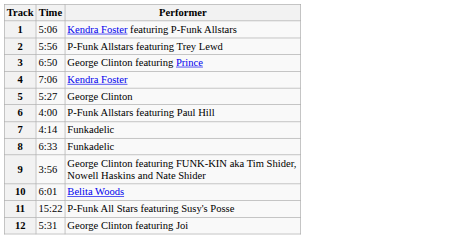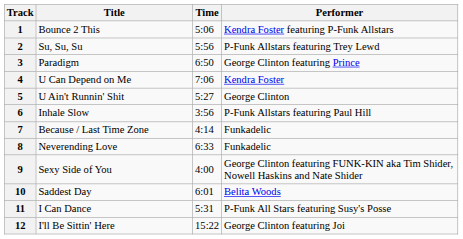 <table class="wikitable">
 <tr style="background: #efefef;">
 <th align="left" width="10">Track</th>
+<th align="left" width="230">Title</th>
 <th align="left" width="10">Time</th>
 <th align="left" width="350">Performer</th>
 </tr>
 <tr>
 <th scope="row">1</th>
+<td>Bounce 2 This</td>
 <td>5:06</td>
 <td><a href='#'>Kendra Foster</a> featuring P-Funk Allstars</td>
 </tr>
 <tr>
 <th scope="row">2</th>
+<td>Su, Su, Su</td>
 <td>5:56</td>
 <td>P-Funk Allstars featuring Trey Lewd</td>
 </tr>
 <tr>
 <th scope="row">3</th>
+<td>Paradigm</td>
 <td>6:50</td>
 <td>George Clinton featuring <a href='#'>Prince</a></td>
 </tr>
 <tr>
 <th scope="row">4</th>
+<td>U Can Depend on Me</td>
 <td>7:06</td>
 <td><a href='#'>Kendra Foster</a></td>
 </tr>
 <tr>
 <th scope="row">5</th>
+<td>U Ain't Runnin' Shit</td>
 <td>5:27</td>
 <td>George Clinton</td>
 </tr>
 <tr>
 <th scope="row">6</th>
-<td>4:00</td>
+<td>Inhale Slow</td>
+<td>3:56</td>
 <td>P-Funk Allstars featuring Paul Hill</td>
 </tr>
 <tr>
 <th scope="row">7</th>
+<td>Because / Last Time Zone</td>
 <td>4:14</td>
 <td>Funkadelic</td>
 </tr>
 <tr>
 <th scope="row">8</th>
+<td>Neverending Love</td>
 <td>6:33</td>
 <td>Funkadelic</td>
 </tr>
 <tr>
 <th scope="row">9</th>
-<td>3:56</td>
+<td>Sexy Side of You</td>
+<td>4:00</td>
 <td>George Clinton featuring FUNK-KIN aka Tim Shider, Nowell Haskins and Nate Shider</td>
 </tr>
 <tr>
 <th scope="row">10</th>
+<td>Saddest Day</td>
 <td>6:01</td>
 <td><a href='#'>Belita Woods</a></td>
 </tr>
 <tr>
 <th scope="row">11</th>
-<td>15:22</td>
+<td>I Can Dance</td>
+<td>5:31</td>
 <td>P-Funk All Stars featuring Susy's Posse</td>
 </tr>
 <tr>
 <th scope="row">12</th>
-<td>5:31</td>
+<td>I'll Be Sittin' Here</td>
+<td>15:22</td>
 <td>George Clinton featuring Joi</td>
 </tr>
 </table>
